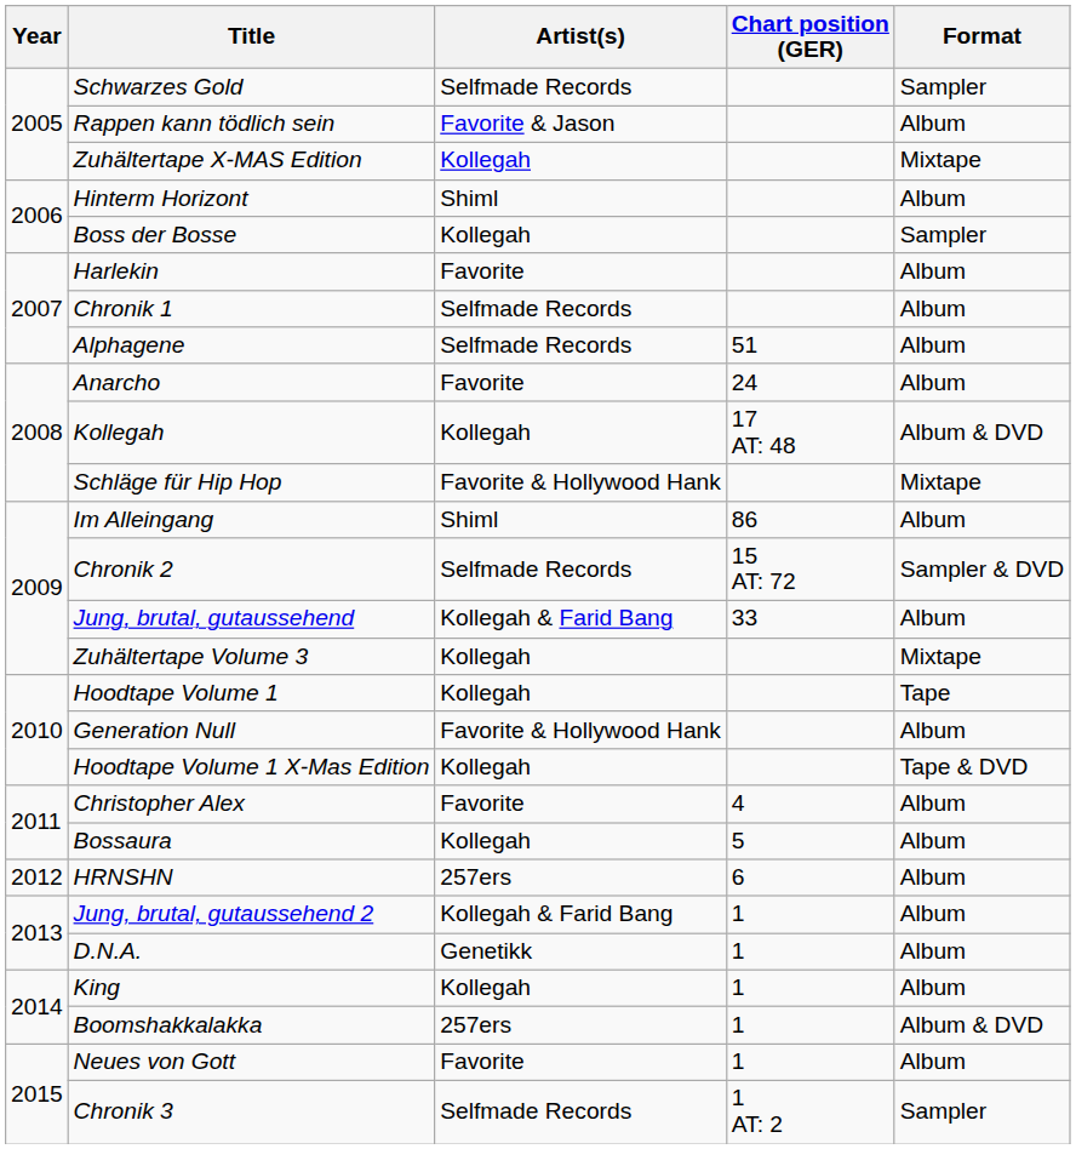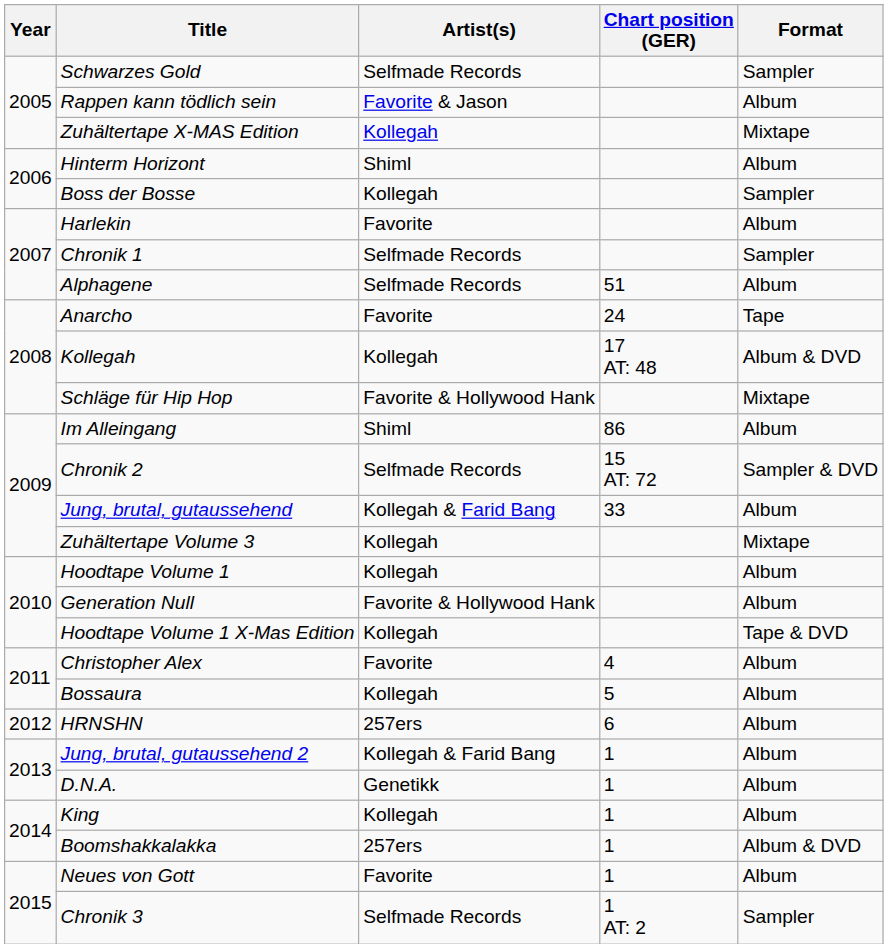 <table class="wikitable">
 <tr style="background-color:#efefef;">
 <th>Year</th>
 <th>Title</th>
 <th>Artist(s)</th>
 <th><a href='#'>Chart position</a><br>(GER)</th>
 <th>Format</th>
 </tr>
 <tr>
 <td rowspan="3">2005</td>
 <td><em>Schwarzes Gold</em></td>
 <td>Selfmade Records</td>
 <td></td>
 <td>Sampler</td>
 </tr>
 <tr>
 <td><em>Rappen kann tödlich sein</em></td>
 <td><a href='#'>Favorite</a> & Jason</td>
 <td></td>
 <td>Album</td>
 </tr>
 <tr>
 <td><em>Zuhältertape X-MAS Edition</em></td>
 <td><a href='#'>Kollegah</a></td>
 <td></td>
 <td>Mixtape</td>
 </tr>
 <tr>
 <td rowspan="2">2006</td>
 <td><em>Hinterm Horizont</em></td>
 <td>Shiml</td>
 <td></td>
 <td>Album</td>
 </tr>
 <tr>
 <td><em>Boss der Bosse</em></td>
 <td>Kollegah</td>
 <td></td>
 <td>Sampler</td>
 </tr>
 <tr>
 <td rowspan="3">2007</td>
 <td><em>Harlekin</em></td>
 <td>Favorite</td>
 <td></td>
 <td>Album</td>
 </tr>
 <tr>
 <td><em>Chronik 1</em></td>
 <td>Selfmade Records</td>
 <td></td>
-<td>Album</td>
+<td>Sampler</td>
 </tr>
 <tr>
 <td><em>Alphagene</em></td>
 <td>Selfmade Records</td>
 <td>51</td>
 <td>Album</td>
 </tr>
 <tr>
 <td rowspan="3">2008</td>
 <td><em>Anarcho</em></td>
 <td>Favorite</td>
 <td>24</td>
-<td>Album</td>
+<td>Tape</td>
 </tr>
 <tr>
 <td><em>Kollegah</em></td>
 <td>Kollegah</td>
 <td>17<br>AT: 48</td>
 <td>Album & DVD</td>
 </tr>
 <tr>
 <td><em>Schläge für Hip Hop</em></td>
 <td>Favorite & Hollywood Hank</td>
 <td></td>
 <td>Mixtape</td>
 </tr>
 <tr>
 <td rowspan="4">2009</td>
 <td><em>Im Alleingang</em></td>
 <td>Shiml</td>
 <td>86</td>
 <td>Album</td>
 </tr>
 <tr>
 <td><em>Chronik 2</em></td>
 <td>Selfmade Records</td>
 <td>15<br>AT: 72</td>
 <td>Sampler & DVD</td>
 </tr>
 <tr>
 <td><em><a href='#'>Jung, brutal, gutaussehend</a></em></td>
 <td>Kollegah & <a href='#'>Farid Bang</a></td>
 <td>33</td>
 <td>Album</td>
 </tr>
 <tr>
 <td><em>Zuhältertape Volume 3</em></td>
 <td>Kollegah</td>
 <td></td>
 <td>Mixtape</td>
 </tr>
 <tr>
 <td rowspan="3">2010</td>
 <td><em>Hoodtape Volume 1</em></td>
 <td>Kollegah</td>
 <td></td>
-<td>Tape</td>
+<td>Album</td>
 </tr>
 <tr>
 <td><em>Generation Null</em></td>
 <td>Favorite & Hollywood Hank</td>
 <td></td>
 <td>Album</td>
 </tr>
 <tr>
 <td><em>Hoodtape Volume 1 X-Mas Edition</em></td>
 <td>Kollegah</td>
 <td></td>
 <td>Tape & DVD</td>
 </tr>
 <tr>
 <td rowspan="2">2011</td>
 <td><em>Christopher Alex</em></td>
 <td>Favorite</td>
 <td>4</td>
 <td>Album</td>
 </tr>
 <tr>
 <td><em>Bossaura</em></td>
 <td>Kollegah</td>
 <td>5</td>
 <td>Album</td>
 </tr>
 <tr>
 <td>2012</td>
 <td><em>HRNSHN</em></td>
 <td>257ers</td>
 <td>6</td>
 <td>Album</td>
 </tr>
 <tr>
 <td rowspan="2">2013</td>
 <td><em><a href='#'>Jung, brutal, gutaussehend 2</a></em></td>
 <td>Kollegah & Farid Bang</td>
 <td>1</td>
 <td>Album</td>
 </tr>
 <tr>
 <td><em>D.N.A.</em></td>
 <td>Genetikk</td>
 <td>1</td>
 <td>Album</td>
 </tr>
 <tr>
 <td rowspan="2">2014</td>
 <td><em>King</em></td>
 <td>Kollegah</td>
 <td>1</td>
 <td>Album</td>
 </tr>
 <tr>
 <td><em>Boomshakkalakka</em></td>
 <td>257ers</td>
 <td>1</td>
 <td>Album & DVD</td>
 </tr>
 <tr>
 <td rowspan="2">2015</td>
 <td><em>Neues von Gott</em></td>
 <td>Favorite</td>
 <td>1</td>
 <td>Album</td>
 </tr>
 <tr>
 <td><em>Chronik 3</em></td>
 <td>Selfmade Records</td>
 <td>1<br>AT: 2</td>
 <td>Sampler</td>
 </tr>
 </table>
